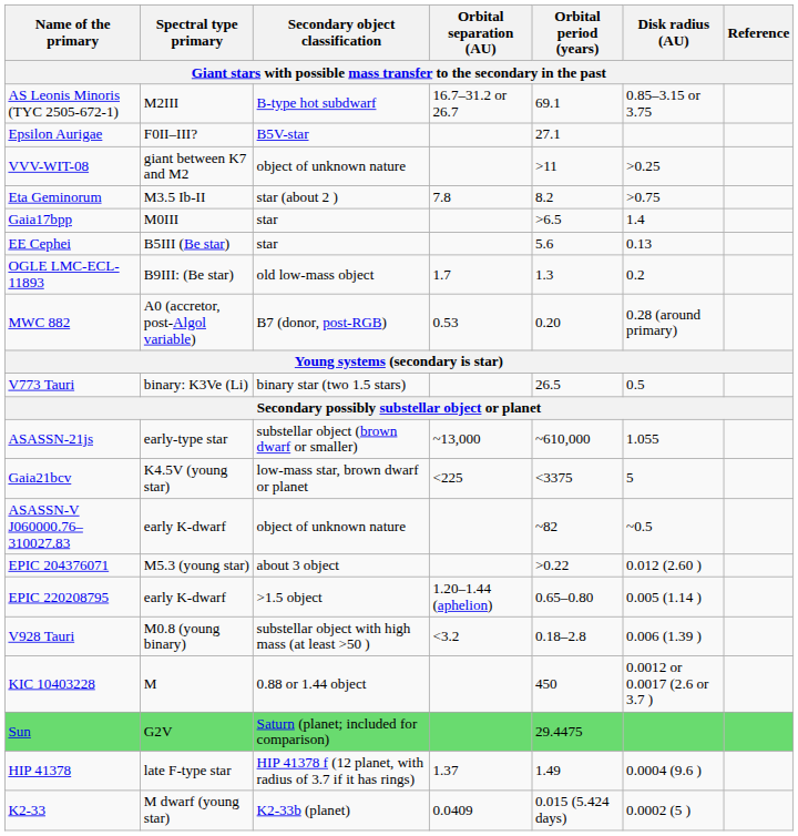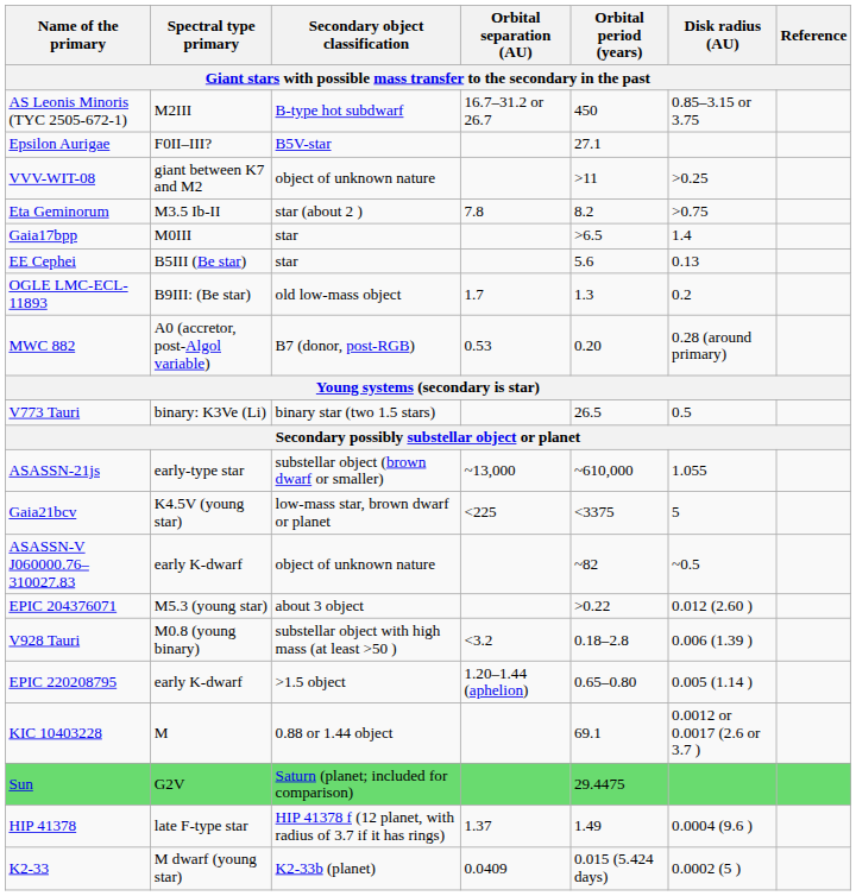 <table class="wikitable">
 <tr>
 <th>Name of the primary</th>
 <th>Spectral type primary</th>
 <th>Secondary object classification</th>
 <th>Orbital separation (AU)</th>
 <th>Orbital period (years)</th>
 <th>Disk radius (AU)</th>
 <th>Reference</th>
 </tr>
 <tr>
 <th colspan="7"><a href='#'>Giant stars</a> with possible <a href='#'>mass transfer</a> to the secondary in the past</th>
 </tr>
 <tr>
 <td><a href='#'>AS Leonis Minoris</a> (TYC 2505-672-1)</td>
 <td>M2III</td>
 <td><a href='#'>B-type hot subdwarf</a></td>
 <td>16.7–31.2 or 26.7</td>
-<td>69.1</td>
+<td>450</td>
 <td>0.85–3.15 or 3.75</td>
 <td></td>
 </tr>
 <tr>
 <td><a href='#'>Epsilon Aurigae</a></td>
 <td>F0II–III?</td>
 <td><a href='#'>B5V-star</a></td>
 <td></td>
 <td>27.1</td>
 <td></td>
 <td></td>
 </tr>
 <tr>
 <td><a href='#'>VVV-WIT-08</a></td>
 <td>giant between K7 and M2</td>
 <td>object of unknown nature</td>
 <td></td>
 <td>>11</td>
 <td>>0.25</td>
 <td></td>
 </tr>
 <tr>
 <td><a href='#'>Eta Geminorum</a></td>
 <td>M3.5 Ib-II</td>
 <td>star (about 2 )</td>
 <td>7.8</td>
 <td>8.2</td>
 <td>>0.75</td>
 <td></td>
 </tr>
 <tr>
 <td><a href='#'>Gaia17bpp</a></td>
 <td>M0III</td>
 <td>star</td>
 <td></td>
 <td>>6.5</td>
 <td>1.4</td>
 <td></td>
 </tr>
 <tr>
 <td><a href='#'>EE Cephei</a></td>
 <td>B5III (<a href='#'>Be star</a>)</td>
 <td>star</td>
 <td></td>
 <td>5.6</td>
 <td>0.13</td>
 <td></td>
 </tr>
 <tr>
 <td><a href='#'>OGLE LMC-ECL-11893</a></td>
 <td>B9III: (Be star)</td>
 <td>old low-mass object</td>
 <td>1.7</td>
 <td>1.3</td>
 <td>0.2</td>
 <td></td>
 </tr>
 <tr>
 <td><a href='#'>MWC 882</a></td>
 <td>A0 (accretor, post-<a href='#'>Algol variable</a>)</td>
 <td>B7 (donor, <a href='#'>post-RGB</a>)</td>
 <td>0.53</td>
 <td>0.20</td>
 <td>0.28 (around primary)</td>
 <td></td>
 </tr>
 <tr>
 <th colspan="7"><a href='#'>Young systems</a> (secondary is star)</th>
 </tr>
 <tr>
 <td><a href='#'>V773 Tauri</a></td>
 <td>binary: K3Ve (Li)</td>
 <td>binary star (two 1.5  stars)</td>
 <td></td>
 <td>26.5</td>
 <td>0.5</td>
 <td></td>
 </tr>
 <tr>
 <th colspan="7">Secondary possibly <a href='#'>substellar object</a> or planet</th>
 </tr>
 <tr>
 <td><a href='#'>ASASSN-21js</a></td>
 <td>early-type star</td>
 <td>substellar object (<a href='#'>brown dwarf</a> or smaller)</td>
 <td>~13,000</td>
 <td>~610,000</td>
 <td>1.055</td>
 <td></td>
 </tr>
 <tr>
 <td><a href='#'>Gaia21bcv</a></td>
 <td>K4.5V (young star)</td>
 <td>low-mass star, brown dwarf or planet</td>
 <td><225</td>
 <td><3375</td>
 <td>5</td>
 <td></td>
 </tr>
 <tr>
 <td><a href='#'>ASASSN-V J060000.76–310027.83</a></td>
 <td>early K-dwarf</td>
 <td>object of unknown nature</td>
 <td></td>
 <td>~82</td>
 <td>~0.5</td>
 <td></td>
 </tr>
 <tr>
 <td><a href='#'>EPIC 204376071</a></td>
 <td>M5.3 (young star)</td>
 <td>about 3  object</td>
 <td></td>
 <td>>0.22</td>
 <td>0.012 (2.60 )</td>
 <td></td>
 </tr>
 <tr>
+<td><a href='#'>V928 Tauri</a></td>
+<td>M0.8 (young binary)</td>
+<td>substellar object with high mass (at least >50 )</td>
+<td><3.2</td>
+<td>0.18–2.8</td>
+<td>0.006 (1.39 )</td>
+<td></td>
+</tr>
+<tr>
 <td><a href='#'>EPIC 220208795</a></td>
 <td>early K-dwarf</td>
 <td>>1.5  object</td>
 <td>1.20–1.44 (<a href='#'>aphelion</a>)</td>
 <td>0.65–0.80</td>
 <td>0.005 (1.14 )</td>
 <td></td>
 </tr>
 <tr>
-<td><a href='#'>V928 Tauri</a></td>
-<td>M0.8 (young binary)</td>
-<td>substellar object with high mass (at least >50 )</td>
-<td><3.2</td>
-<td>0.18–2.8</td>
-<td>0.006 (1.39 )</td>
-<td></td>
-</tr>
-<tr>
 <td><a href='#'>KIC 10403228</a></td>
 <td>M</td>
 <td>0.88 or 1.44  object</td>
 <td></td>
-<td>450</td>
+<td>69.1</td>
 <td>0.0012 or 0.0017 (2.6 or 3.7 )</td>
 <td></td>
 </tr>
 <tr style="background:#69db6f;">
 <td><a href='#'>Sun</a></td>
 <td>G2V</td>
 <td><a href='#'>Saturn</a> (planet; included for comparison)</td>
 <td></td>
 <td>29.4475</td>
 <td></td>
 <td></td>
 </tr>
 <tr>
 <td><a href='#'>HIP 41378</a></td>
 <td>late F-type star</td>
 <td><a href='#'>HIP 41378 f</a> (12  planet, with radius of  3.7  if it has rings)</td>
 <td>1.37</td>
 <td>1.49</td>
 <td>0.0004 (9.6 )</td>
 <td></td>
 </tr>
 <tr>
 <td><a href='#'>K2-33</a></td>
 <td>M dwarf (young star)</td>
 <td><a href='#'>K2-33b</a> (planet)</td>
 <td>0.0409</td>
 <td>0.015 (5.424 days)</td>
 <td>0.0002 (5 )</td>
 <td></td>
 </tr>
 </table>
